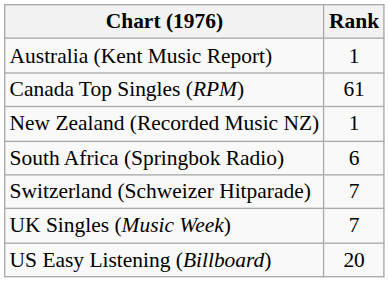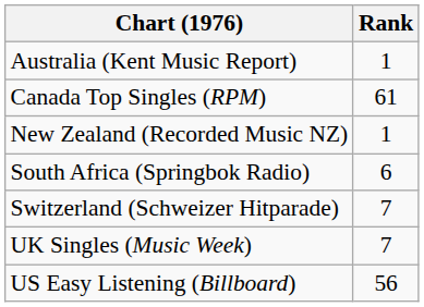 <table class="wikitable sortable">
 <tr>
 <th>Chart (1976)</th>
 <th>Rank</th>
 </tr>
 <tr>
 <td>Australia (Kent Music Report)</td>
 <td style="text-align:center;">1</td>
 </tr>
 <tr>
 <td>Canada Top Singles (<em>RPM</em>)</td>
 <td style="text-align:center;">61</td>
 </tr>
 <tr>
 <td>New Zealand (Recorded Music NZ)</td>
 <td style="text-align:center;">1</td>
 </tr>
 <tr>
 <td>South Africa (Springbok Radio)</td>
 <td style="text-align:center;">6</td>
 </tr>
 <tr>
 <td>Switzerland (Schweizer Hitparade)</td>
 <td style="text-align:center;">7</td>
 </tr>
 <tr>
 <td>UK Singles (<em>Music Week</em>)</td>
 <td style="text-align:center;">7</td>
 </tr>
 <tr>
 <td>US Easy Listening (<em>Billboard</em>)</td>
-<td style="text-align:center;">20</td>
+<td style="text-align:center;">56</td>
 </tr>
 </table>
